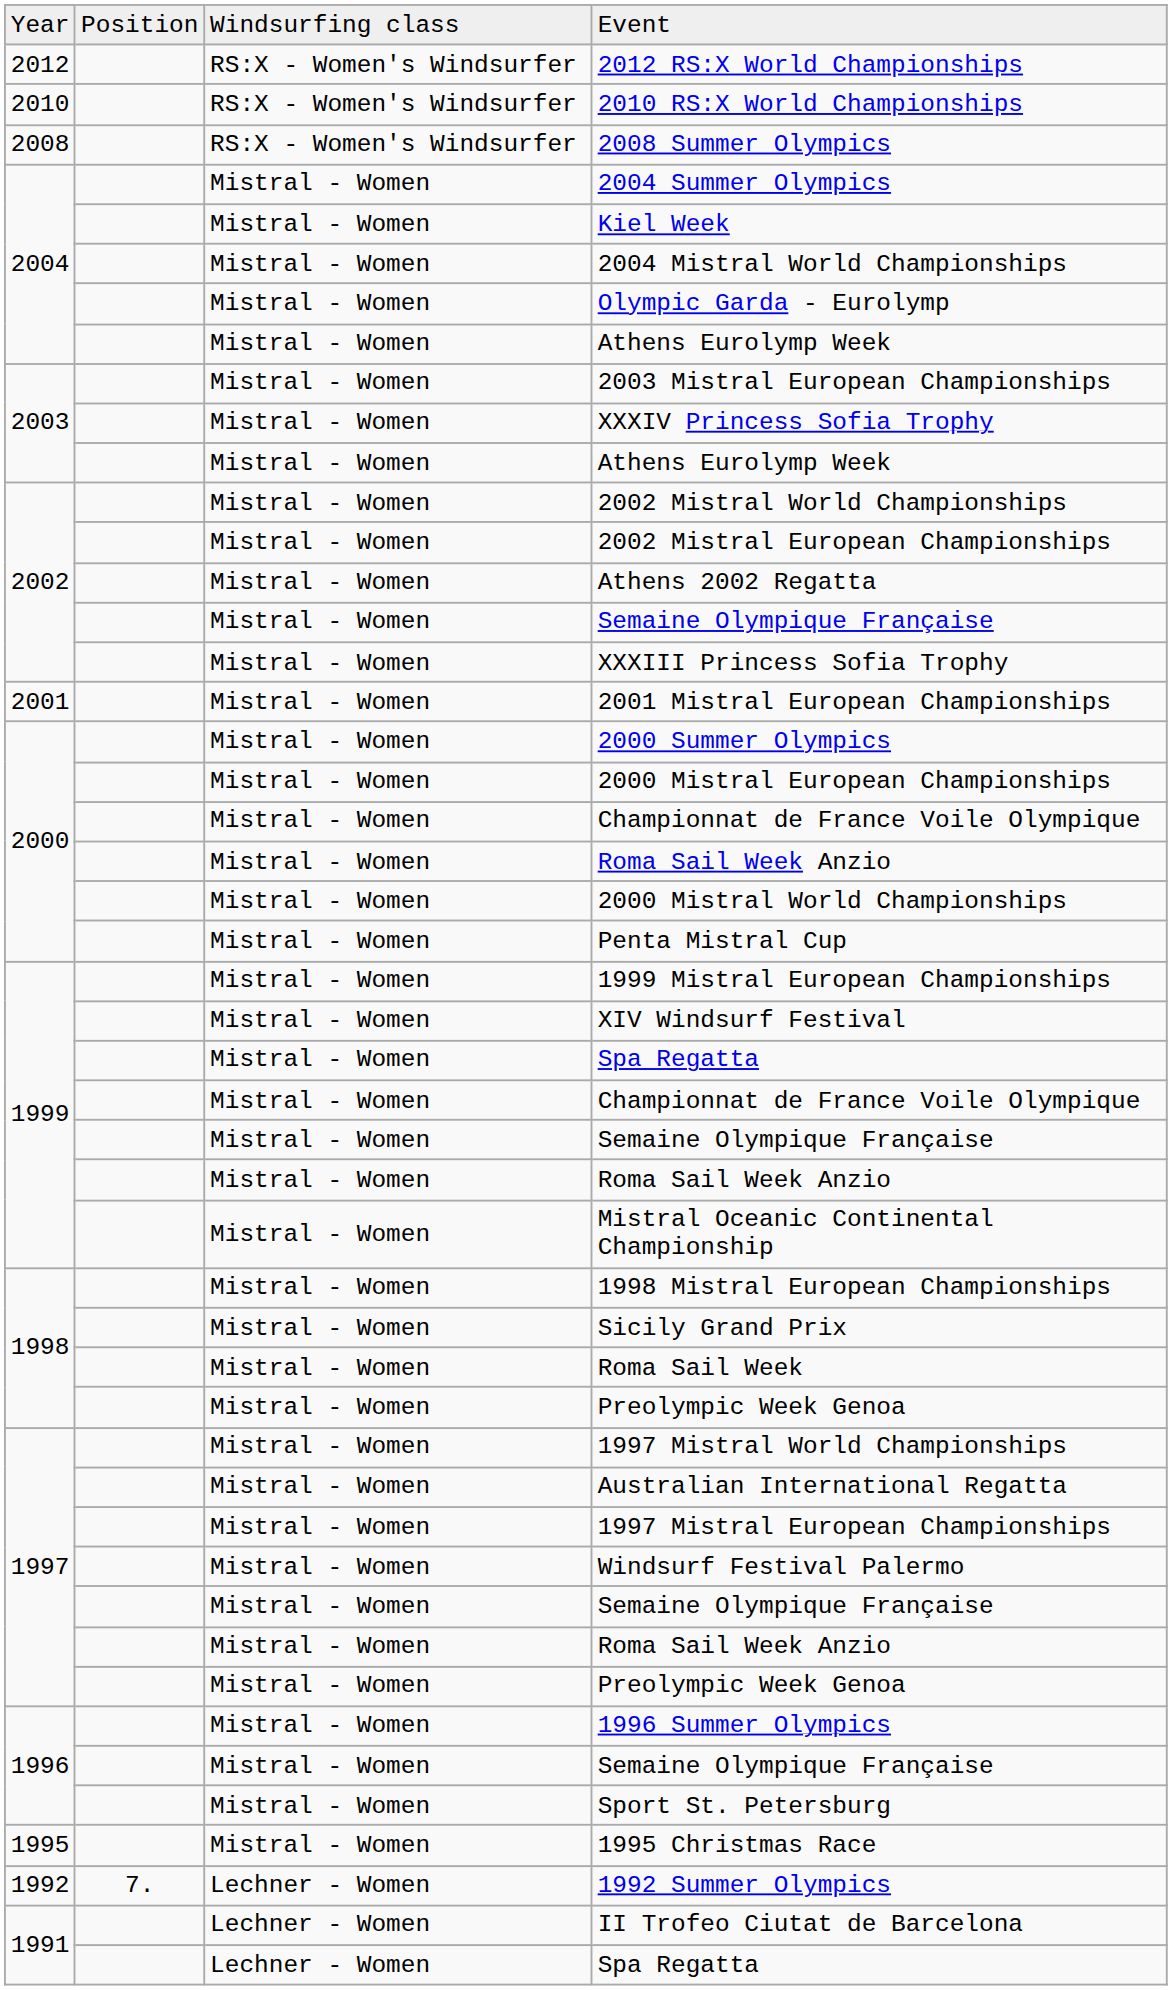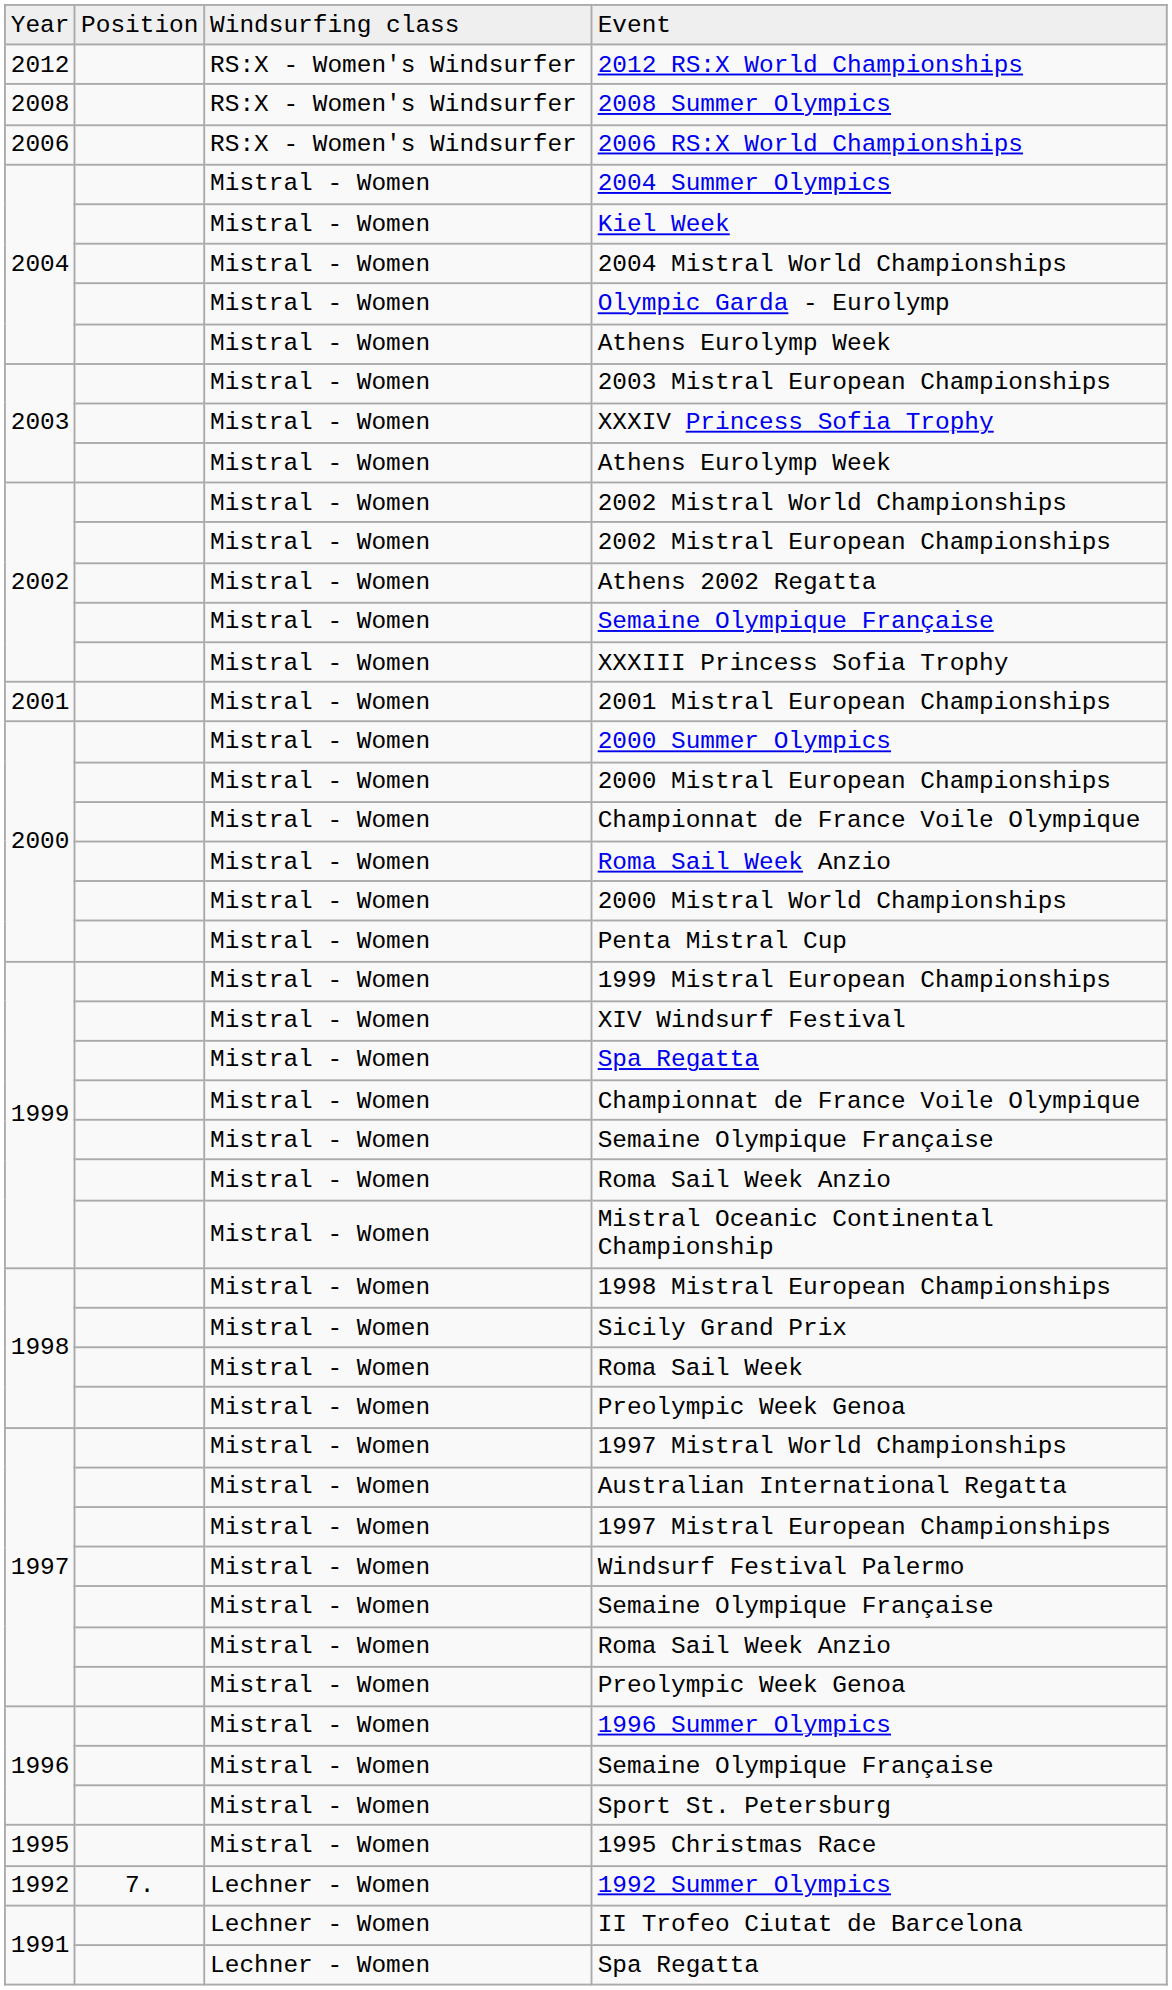 <table class="wikitable">
 <tr style="background:#efefef;">
 <td width="30">Year</td>
 <td width="20">Position</td>
 <td width="200">Windsurfing class</td>
 <td width="300">Event</td>
 </tr>
 <tr>
 <td>2012</td>
 <td align="center"></td>
 <td>RS:X - Women's Windsurfer</td>
 <td> <a href='#'>2012 RS:X World Championships</a></td>
 </tr>
 <tr>
-<td>2010</td>
-<td align="center"></td>
-<td>RS:X - Women's Windsurfer</td>
-<td> <a href='#'>2010 RS:X World Championships</a></td>
-</tr>
-<tr>
 <td>2008</td>
 <td align="center"></td>
 <td>RS:X - Women's Windsurfer</td>
 <td> <a href='#'>2008 Summer Olympics</a></td>
+</tr>
+<tr>
+<td>2006</td>
+<td align="center"></td>
+<td>RS:X - Women's Windsurfer</td>
+<td> <a href='#'>2006 RS:X World Championships</a></td>
 </tr>
 <tr>
 <td rowspan=5>2004</td>
 <td align="center"></td>
 <td>Mistral - Women</td>
 <td> <a href='#'>2004 Summer Olympics</a></td>
 </tr>
 <tr>
 <td align="center"></td>
 <td>Mistral - Women</td>
 <td> <a href='#'>Kiel Week</a></td>
 </tr>
 <tr>
 <td align="center"></td>
 <td>Mistral - Women</td>
 <td> 2004 Mistral World Championships</td>
 </tr>
 <tr>
 <td align="center"></td>
 <td>Mistral - Women</td>
 <td> <a href='#'>Olympic Garda</a> - Eurolymp</td>
 </tr>
 <tr>
 <td align="center"></td>
 <td>Mistral - Women</td>
 <td> Athens Eurolymp Week</td>
 </tr>
 <tr>
 <td rowspan=3>2003</td>
 <td align="center"></td>
 <td>Mistral - Women</td>
 <td> 2003 Mistral European Championships</td>
 </tr>
 <tr>
 <td align="center"></td>
 <td>Mistral - Women</td>
 <td> XXXIV <a href='#'>Princess Sofia Trophy</a></td>
 </tr>
 <tr>
 <td align="center"></td>
 <td>Mistral - Women</td>
 <td> Athens Eurolymp Week</td>
 </tr>
 <tr>
 <td rowspan=5>2002</td>
 <td align="center"></td>
 <td>Mistral - Women</td>
 <td> 2002 Mistral World Championships</td>
 </tr>
 <tr>
 <td align="center"></td>
 <td>Mistral - Women</td>
 <td> 2002 Mistral European Championships</td>
 </tr>
 <tr>
 <td align="center"></td>
 <td>Mistral - Women</td>
 <td> Athens 2002 Regatta</td>
 </tr>
 <tr>
 <td align="center"></td>
 <td>Mistral - Women</td>
 <td> <a href='#'>Semaine Olympique Française</a></td>
 </tr>
 <tr>
 <td align="center"></td>
 <td>Mistral - Women</td>
 <td> XXXIII Princess Sofia Trophy</td>
 </tr>
 <tr>
 <td>2001</td>
 <td align="center"></td>
 <td>Mistral - Women</td>
 <td> 2001 Mistral European Championships</td>
 </tr>
 <tr>
 <td rowspan=6>2000</td>
 <td align="center"></td>
 <td>Mistral - Women</td>
 <td> <a href='#'>2000 Summer Olympics</a></td>
 </tr>
 <tr>
 <td align="center"></td>
 <td>Mistral - Women</td>
 <td> 2000 Mistral European Championships</td>
 </tr>
 <tr>
 <td align="center"></td>
 <td>Mistral - Women</td>
 <td> Championnat de France Voile Olympique</td>
 </tr>
 <tr>
 <td align="center"></td>
 <td>Mistral - Women</td>
 <td> <a href='#'>Roma Sail Week</a> Anzio</td>
 </tr>
 <tr>
 <td align="center"></td>
 <td>Mistral - Women</td>
 <td> 2000 Mistral World Championships</td>
 </tr>
 <tr>
 <td align="center"></td>
 <td>Mistral - Women</td>
 <td> Penta Mistral Cup</td>
 </tr>
 <tr>
 <td rowspan=7>1999</td>
 <td align="center"></td>
 <td>Mistral - Women</td>
 <td> 1999 Mistral European Championships</td>
 </tr>
 <tr>
 <td align="center"></td>
 <td>Mistral - Women</td>
 <td> XIV Windsurf Festival</td>
 </tr>
 <tr>
 <td align="center"></td>
 <td>Mistral - Women</td>
 <td> <a href='#'>Spa Regatta</a></td>
 </tr>
 <tr>
 <td align="center"></td>
 <td>Mistral - Women</td>
 <td> Championnat de France Voile Olympique</td>
 </tr>
 <tr>
 <td align="center"></td>
 <td>Mistral - Women</td>
 <td> Semaine Olympique Française</td>
 </tr>
 <tr>
 <td align="center"></td>
 <td>Mistral - Women</td>
 <td> Roma Sail Week Anzio</td>
 </tr>
 <tr>
 <td align="center"></td>
 <td>Mistral - Women</td>
 <td> Mistral Oceanic Continental Championship</td>
 </tr>
 <tr>
 <td rowspan=4>1998</td>
 <td align="center"></td>
 <td>Mistral - Women</td>
 <td> 1998 Mistral European Championships</td>
 </tr>
 <tr>
 <td align="center"></td>
 <td>Mistral - Women</td>
 <td> Sicily Grand Prix</td>
 </tr>
 <tr>
 <td align="center"></td>
 <td>Mistral - Women</td>
 <td> Roma Sail Week</td>
 </tr>
 <tr>
 <td align="center"></td>
 <td>Mistral - Women</td>
 <td> Preolympic Week Genoa</td>
 </tr>
 <tr>
 <td rowspan=7>1997</td>
 <td align="center"></td>
 <td>Mistral - Women</td>
 <td> 1997 Mistral World Championships</td>
 </tr>
 <tr>
 <td align="center"></td>
 <td>Mistral - Women</td>
 <td> Australian International Regatta</td>
 </tr>
 <tr>
 <td align="center"></td>
 <td>Mistral - Women</td>
 <td> 1997 Mistral European Championships</td>
 </tr>
 <tr>
 <td align="center"></td>
 <td>Mistral - Women</td>
 <td> Windsurf Festival Palermo</td>
 </tr>
 <tr>
 <td align="center"></td>
 <td>Mistral - Women</td>
 <td> Semaine Olympique Française</td>
 </tr>
 <tr>
 <td align="center"></td>
 <td>Mistral - Women</td>
 <td> Roma Sail Week Anzio</td>
 </tr>
 <tr>
 <td align="center"></td>
 <td>Mistral - Women</td>
 <td> Preolympic Week Genoa</td>
 </tr>
 <tr>
 <td rowspan=3>1996</td>
 <td align="center"></td>
 <td>Mistral - Women</td>
 <td> <a href='#'>1996 Summer Olympics</a></td>
 </tr>
 <tr>
 <td align="center"></td>
 <td>Mistral - Women</td>
 <td> Semaine Olympique Française</td>
 </tr>
 <tr>
 <td align="center"></td>
 <td>Mistral - Women</td>
 <td> Sport St. Petersburg</td>
 </tr>
 <tr>
 <td>1995</td>
 <td align="center"></td>
 <td>Mistral - Women</td>
 <td> 1995 Christmas Race</td>
 </tr>
 <tr>
 <td>1992</td>
 <td align="center">7.</td>
 <td>Lechner - Women</td>
 <td> <a href='#'>1992 Summer Olympics</a></td>
 </tr>
 <tr>
 <td rowspan=2>1991</td>
 <td align="center"></td>
 <td>Lechner - Women</td>
 <td> II Trofeo Ciutat de Barcelona</td>
 </tr>
 <tr>
 <td align="center"></td>
 <td>Lechner - Women</td>
 <td> Spa Regatta</td>
 </tr>
 </table>
